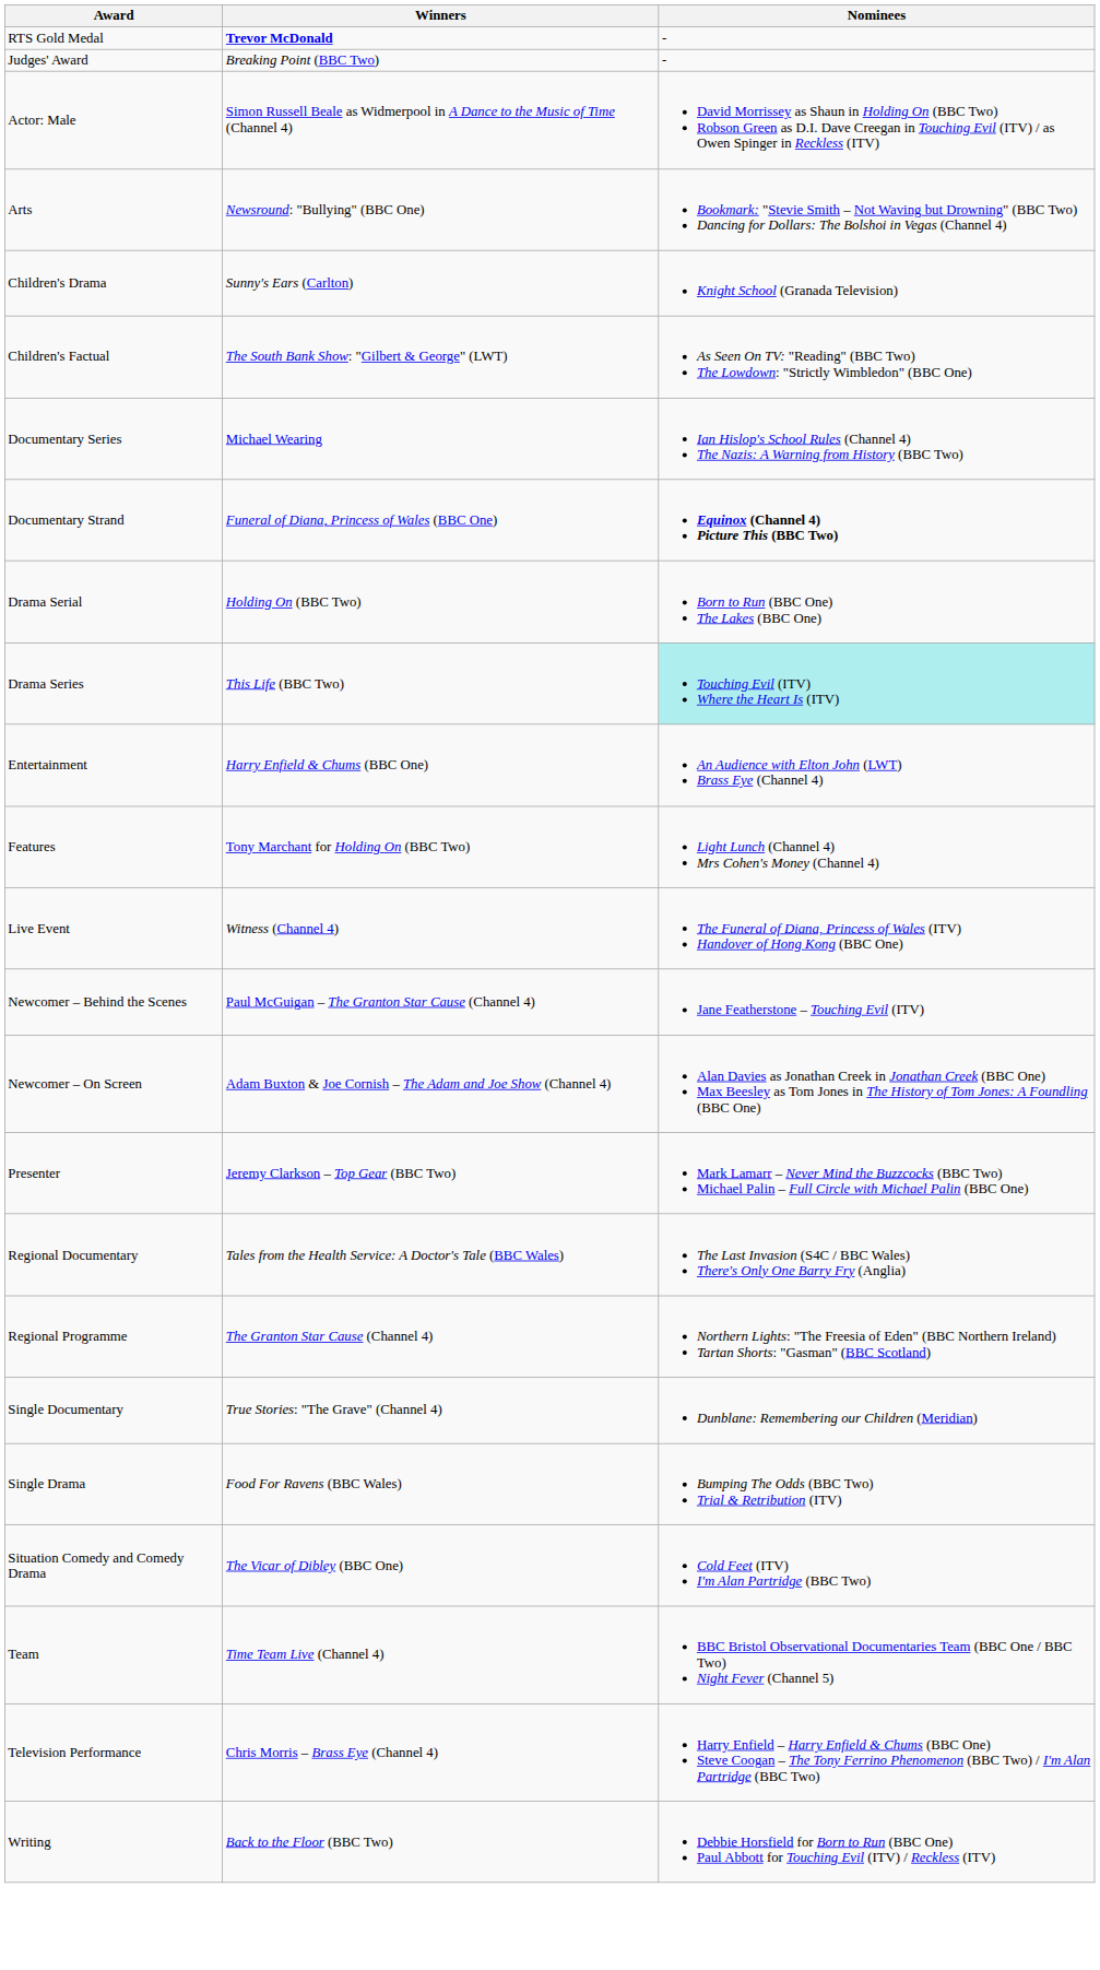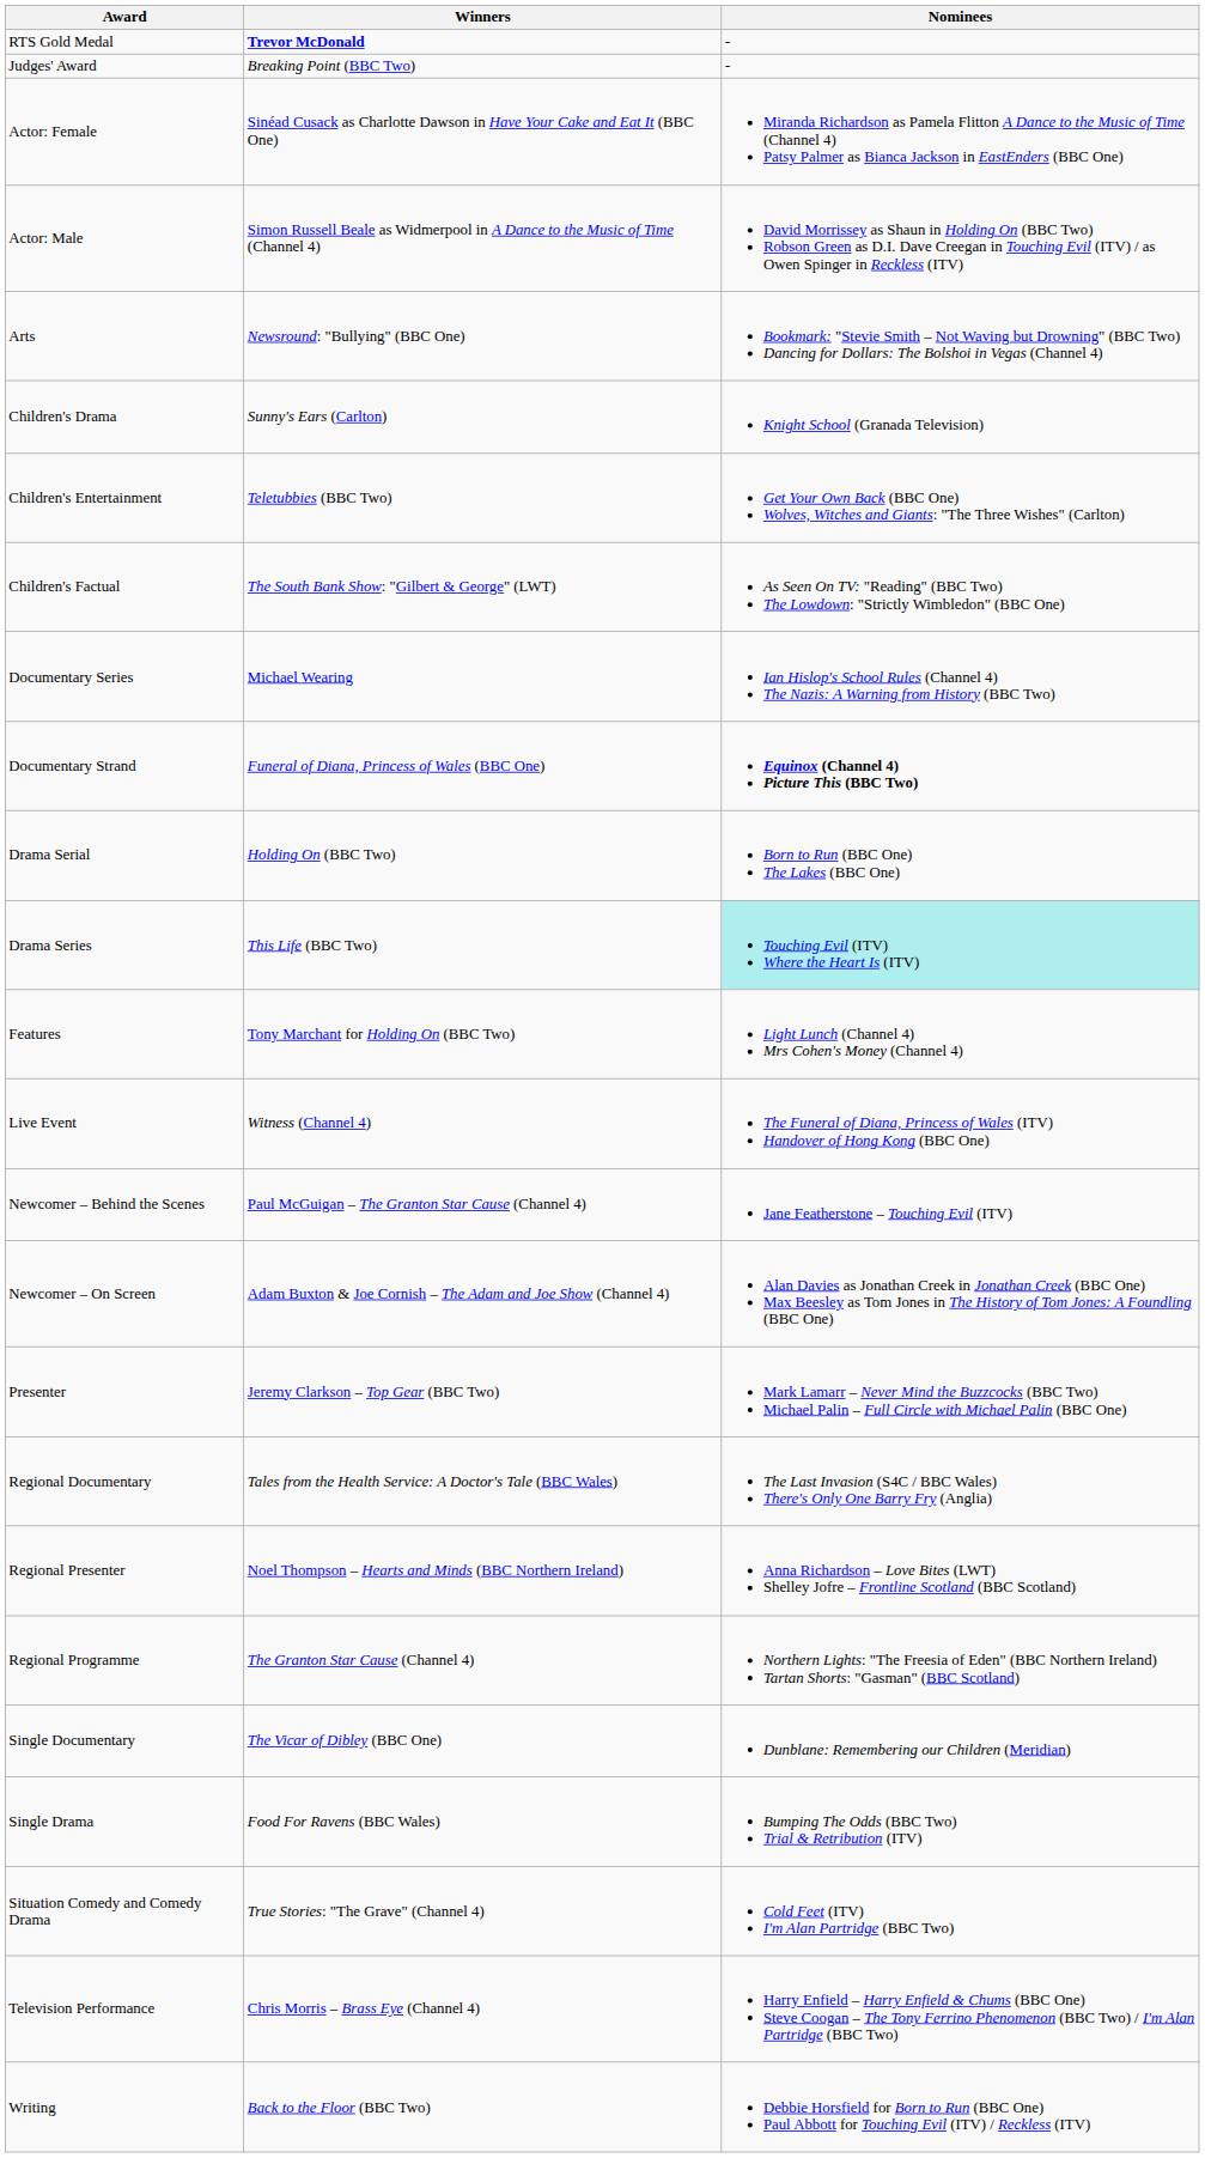 <table class="wikitable">
 <tr>
 <th width="20%">Award</th>
 <th width="40%">Winners</th>
 <th width="40%">Nominees</th>
 </tr>
 <tr>
 <td>RTS Gold Medal</td>
 <td><strong><a href='#'>Trevor McDonald</a></strong></td>
 <td>-</td>
 </tr>
 <tr>
 <td>Judges' Award</td>
 <td><em>Breaking Point</em> (<a href='#'>BBC Two</a>)</td>
 <td>-</td>
 </tr>
 <tr>
+<td>Actor: Female</td>
+<td><a href='#'>Sinéad Cusack</a> as Charlotte Dawson in <em><a href='#'>Have Your Cake and Eat It</a></em> (BBC One)</td>
+<td><br><ul><li><a href='#'>Miranda Richardson</a> as Pamela Flitton <em><a href='#'>A Dance to the Music of Time</a></em> (Channel 4)</li><li><a href='#'>Patsy Palmer</a> as <a href='#'>Bianca Jackson</a> in <em><a href='#'>EastEnders</a></em> (BBC One)</li></ul></td>
+</tr>
+<tr>
 <td>Actor: Male</td>
 <td><a href='#'>Simon Russell Beale</a> as Widmerpool in <em><a href='#'>A Dance to the Music of Time</a></em> (Channel 4)</td>
 <td><br><ul><li><a href='#'>David Morrissey</a> as Shaun in <em><a href='#'>Holding On</a></em> (BBC Two)</li><li><a href='#'>Robson Green</a> as D.I. Dave Creegan in <em><a href='#'>Touching Evil</a></em> (ITV) / as Owen Spinger in <em><a href='#'>Reckless</a></em> (ITV)</li></ul></td>
 </tr>
 <tr>
 <td>Arts</td>
 <td><em><a href='#'>Newsround</a></em>: "Bullying" (BBC One)</td>
 <td><br><ul><li><em><a href='#'>Bookmark:</a></em> "<a href='#'>Stevie Smith</a> – <a href='#'>Not Waving but Drowning</a>" (BBC Two)</li><li><em>Dancing for Dollars: The Bolshoi in Vegas</em> (Channel 4)</li></ul></td>
 </tr>
 <tr>
 <td>Children's Drama</td>
 <td><em>Sunny's Ears</em> (<a href='#'>Carlton</a>)</td>
 <td><br><ul><li><em><a href='#'>Knight School</a></em> (Granada Television)</li></ul></td>
+</tr>
+<tr>
+<td>Children's Entertainment</td>
+<td><em><a href='#'>Teletubbies</a></em> (BBC Two)</td>
+<td><br><ul><li><em><a href='#'>Get Your Own Back</a></em> (BBC One)</li><li><em><a href='#'>Wolves, Witches and Giants</a></em>: "The Three Wishes" (Carlton)</li></ul></td>
 </tr>
 <tr>
 <td>Children's Factual</td>
 <td><em><a href='#'>The South Bank Show</a></em>: "<a href='#'>Gilbert & George</a>" (LWT)</td>
 <td><br><ul><li><em>As Seen On TV:</em> "Reading" (BBC Two)</li><li><em><a href='#'>The Lowdown</a></em>: "Strictly Wimbledon" (BBC One)</li></ul></td>
 </tr>
 <tr>
 <td>Documentary Series</td>
 <td><a href='#'>Michael Wearing</a></td>
 <td><br><ul><li><em><a href='#'>Ian Hislop's School Rules</a></em> (Channel 4)</li><li><em><a href='#'>The Nazis: A Warning from History</a></em> (BBC Two)</li></ul></td>
 </tr>
 <tr>
 <td>Documentary Strand</td>
 <td><em><a href='#'>Funeral of Diana, Princess of Wales</a></em> (<a href='#'>BBC One</a>)</td>
 <td><strong><br><ul><li><em><a href='#'>Equinox</a></em> (Channel 4)</li><li><em>Picture This</em> (BBC Two)</li></ul></strong></td>
 </tr>
 <tr>
 <td>Drama Serial</td>
 <td><em><a href='#'>Holding On</a></em> (BBC Two)</td>
 <td><br><ul><li><em><a href='#'>Born to Run</a></em> (BBC One)</li><li><em><a href='#'>The Lakes</a></em> (BBC One)</li></ul></td>
 </tr>
 <tr>
 <td>Drama Series</td>
 <td><em><a href='#'>This Life</a></em> (BBC Two)</td>
 <td style="background: paleturquoise;"><br><ul><li><em><a href='#'>Touching Evil</a></em> (ITV)</li><li><em><a href='#'>Where the Heart Is</a></em> (ITV)</li></ul></td>
-</tr>
-<tr>
-<td>Entertainment</td>
-<td><em><a href='#'>Harry Enfield & Chums</a></em> (BBC One)</td>
-<td><br><ul><li><em><a href='#'>An Audience with Elton John</a></em> (<a href='#'>LWT</a>)</li><li><em><a href='#'>Brass Eye</a></em> (Channel 4)</li></ul></td>
 </tr>
 <tr>
 <td>Features</td>
 <td><a href='#'>Tony Marchant</a> for <em><a href='#'>Holding On</a></em> (BBC Two)</td>
 <td><br><ul><li><em><a href='#'>Light Lunch</a></em> (Channel 4)</li><li><em>Mrs Cohen's Money</em> (Channel 4)</li></ul></td>
 </tr>
 <tr>
 <td>Live Event</td>
 <td><em>Witness</em> (<a href='#'>Channel 4</a>)</td>
 <td><br><ul><li><em><a href='#'>The Funeral of Diana, Princess of Wales</a></em> (ITV)</li><li><em><a href='#'>Handover of Hong Kong</a></em> (BBC One)</li></ul></td>
 </tr>
 <tr>
 <td>Newcomer – Behind the Scenes</td>
 <td><a href='#'>Paul McGuigan</a> – <em><a href='#'>The Granton Star Cause</a></em> (Channel 4)</td>
 <td><br><ul><li><a href='#'>Jane Featherstone</a> – <em><a href='#'>Touching Evil</a></em> (ITV)</li></ul></td>
 </tr>
 <tr>
 <td>Newcomer – On Screen</td>
 <td><a href='#'>Adam Buxton</a> & <a href='#'>Joe Cornish</a> – <em><a href='#'>The Adam and Joe Show</a></em> (Channel 4)</td>
 <td><br><ul><li><a href='#'>Alan Davies</a> as Jonathan Creek in <em><a href='#'>Jonathan Creek</a></em> (BBC One)</li><li><a href='#'>Max Beesley</a>  as Tom Jones in <em><a href='#'>The History of Tom Jones: A Foundling</a></em> (BBC One)</li></ul></td>
 </tr>
 <tr>
 <td>Presenter</td>
 <td><a href='#'>Jeremy Clarkson</a> – <em><a href='#'>Top Gear</a></em> (BBC Two)</td>
 <td><br><ul><li><a href='#'>Mark Lamarr</a> – <em><a href='#'>Never Mind the Buzzcocks</a></em> (BBC Two)</li><li><a href='#'>Michael Palin</a> – <em><a href='#'>Full Circle with Michael Palin</a></em> (BBC One)</li></ul></td>
 </tr>
 <tr>
 <td>Regional Documentary</td>
 <td><em>Tales from the Health Service: A Doctor's Tale</em> (<a href='#'>BBC Wales</a>)</td>
 <td><br><ul><li><em>The Last Invasion</em> (S4C / BBC Wales)</li><li><em><a href='#'>There's Only One Barry Fry</a></em> (Anglia)</li></ul></td>
 </tr>
 <tr>
+<td>Regional Presenter</td>
+<td><a href='#'>Noel Thompson</a> – <em><a href='#'>Hearts and Minds</a></em> (<a href='#'>BBC Northern Ireland</a>)</td>
+<td><br><ul><li><a href='#'>Anna Richardson</a> – <em>Love Bites</em> (LWT)</li><li>Shelley Jofre – <em><a href='#'>Frontline Scotland</a></em> (BBC Scotland)</li></ul></td>
+</tr>
+<tr>
 <td>Regional Programme</td>
 <td><em><a href='#'>The Granton Star Cause</a></em> (Channel 4)</td>
 <td><br><ul><li><em>Northern Lights</em>: "The Freesia of Eden" (BBC Northern Ireland)</li><li><em>Tartan Shorts</em>: "Gasman" (<a href='#'>BBC Scotland</a>)</li></ul></td>
 </tr>
 <tr>
 <td>Single Documentary</td>
-<td><em>True Stories</em>: "The Grave" (Channel 4)</td>
+<td><em><a href='#'>The Vicar of Dibley</a></em> (BBC One)</td>
 <td><br><ul><li><em>Dunblane: Remembering our Children</em> (<a href='#'>Meridian</a>)</li></ul></td>
 </tr>
 <tr>
 <td>Single Drama</td>
 <td><em>Food For Ravens</em> (BBC Wales)</td>
 <td><br><ul><li><em>Bumping The Odds</em> (BBC Two)</li><li><em><a href='#'>Trial & Retribution</a></em> (ITV)</li></ul></td>
 </tr>
 <tr>
 <td>Situation Comedy and Comedy Drama</td>
-<td><em><a href='#'>The Vicar of Dibley</a></em> (BBC One)</td>
+<td><em>True Stories</em>: "The Grave" (Channel 4)</td>
 <td><br><ul><li><em><a href='#'>Cold Feet</a></em> (ITV)</li><li><em><a href='#'>I'm Alan Partridge</a></em> (BBC Two)</li></ul></td>
-</tr>
-<tr>
-<td>Team</td>
-<td><em><a href='#'>Time Team Live</a></em> (Channel 4)</td>
-<td><br><ul><li><a href='#'>BBC Bristol Observational Documentaries Team</a> (BBC One / BBC Two)</li><li><em><a href='#'>Night Fever</a></em> (Channel 5)</li></ul></td>
 </tr>
 <tr>
 <td>Television Performance</td>
 <td><a href='#'>Chris Morris</a> – <em><a href='#'>Brass Eye</a></em> (Channel 4)</td>
 <td><br><ul><li><a href='#'>Harry Enfield</a> – <em><a href='#'>Harry Enfield & Chums</a></em> (BBC One)</li><li><a href='#'>Steve Coogan</a> – <em><a href='#'>The Tony Ferrino Phenomenon</a></em> (BBC Two) / <em><a href='#'>I'm Alan Partridge</a></em> (BBC Two)</li></ul></td>
 </tr>
 <tr>
 <td>Writing</td>
 <td><em><a href='#'>Back to the Floor</a></em> (BBC Two)</td>
 <td><br><ul><li><a href='#'>Debbie Horsfield</a> for <em><a href='#'>Born to Run</a></em> (BBC One)</li><li><a href='#'>Paul Abbott</a> for <em><a href='#'>Touching Evil</a></em> (ITV) / <em><a href='#'>Reckless</a></em> (ITV)</li></ul></td>
 </tr>
 </table>
